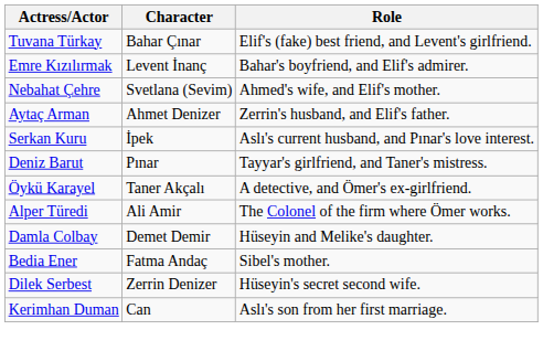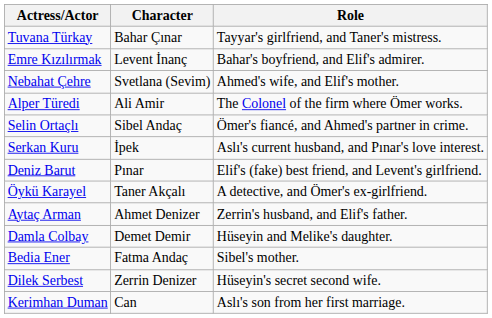 <table class="wikitable">
 <tr>
 <th>Actress/Actor</th>
 <th>Character</th>
 <th>Role</th>
 </tr>
 <tr>
 <td><a href='#'>Tuvana Türkay</a></td>
 <td>Bahar Çınar</td>
-<td>Elif's (fake) best friend, and Levent's girlfriend.</td>
+<td>Tayyar's girlfriend, and Taner's mistress.</td>
 </tr>
 <tr>
 <td><a href='#'>Emre Kızılırmak</a></td>
 <td>Levent İnanç</td>
 <td>Bahar's boyfriend, and Elif's admirer.</td>
 </tr>
 <tr>
 <td><a href='#'>Nebahat Çehre</a></td>
 <td>Svetlana (Sevim)</td>
 <td>Ahmed's wife, and Elif's mother.</td>
 </tr>
 <tr>
-<td><a href='#'>Aytaç Arman</a></td>
-<td>Ahmet Denizer</td>
-<td>Zerrin's husband, and Elif's father.</td>
+<td><a href='#'>Alper Türedi</a></td>
+<td>Ali Amir</td>
+<td>The <a href='#'>Colonel</a> of the firm where Ömer works.</td>
+</tr>
+<tr>
+<td><a href='#'>Selin Ortaçlı</a></td>
+<td>Sibel Andaç</td>
+<td>Ömer's fiancé, and Ahmed's partner in crime.</td>
 </tr>
 <tr>
 <td><a href='#'>Serkan Kuru</a></td>
 <td>İpek</td>
 <td>Aslı's current husband, and Pınar's love interest.</td>
 </tr>
 <tr>
 <td><a href='#'>Deniz Barut</a></td>
 <td>Pınar</td>
-<td>Tayyar's girlfriend, and Taner's mistress.</td>
+<td>Elif's (fake) best friend, and Levent's girlfriend.</td>
 </tr>
 <tr>
 <td><a href='#'>Öykü Karayel</a></td>
 <td>Taner Akçalı</td>
 <td>A detective, and Ömer's ex-girlfriend.</td>
 </tr>
 <tr>
-<td><a href='#'>Alper Türedi</a></td>
-<td>Ali Amir</td>
-<td>The <a href='#'>Colonel</a> of the firm where Ömer works.</td>
+<td><a href='#'>Aytaç Arman</a></td>
+<td>Ahmet Denizer</td>
+<td>Zerrin's husband, and Elif's father.</td>
 </tr>
 <tr>
 <td><a href='#'>Damla Colbay</a></td>
 <td>Demet Demir</td>
 <td>Hüseyin and Melike's daughter.</td>
 </tr>
 <tr>
 <td><a href='#'>Bedia Ener</a></td>
 <td>Fatma Andaç</td>
 <td>Sibel's mother.</td>
 </tr>
 <tr>
 <td><a href='#'>Dilek Serbest</a></td>
 <td>Zerrin Denizer</td>
 <td>Hüseyin's secret second wife.</td>
 </tr>
 <tr>
 <td><a href='#'>Kerimhan Duman</a></td>
 <td>Can</td>
 <td>Aslı's son from her first marriage.</td>
 </tr>
 </table>
